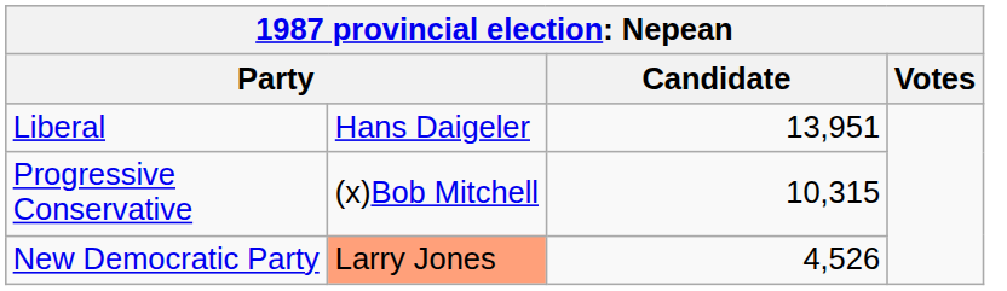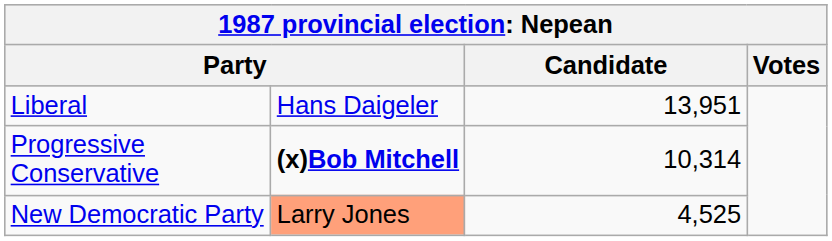 <table class="wikitable">
 <tr>
 <th colspan="6"><a href='#'>1987 provincial election</a>: Nepean</th>
 </tr>
 <tr>
 <th colspan="2" style="width: 170px">Party</th>
 <th style="width: 170px">Candidate</th>
 <th style="width: 40px">Votes</th>
 </tr>
 <tr>
 <td style="width: 160px"><a href='#'>Liberal</a></td>
 <td><a href='#'>Hans Daigeler</a></td>
 <td style="text-align:right;">13,951</td>
 </tr>
 <tr>
 <td style="width: 160px"><a href='#'>Progressive Conservative</a></td>
-<td>(x)<a href='#'>Bob Mitchell</a></td>
-<td style="text-align:right;">10,315</td>
+<td><strong>(x)<a href='#'>Bob Mitchell</a></strong></td>
+<td style="text-align:right;">10,314</td>
 </tr>
 <tr>
 <td style="width: 160px"><a href='#'>New Democratic Party</a></td>
 <td style="background: lightsalmon;">Larry Jones</td>
-<td style="text-align:right;">4,526</td>
+<td style="text-align:right;">4,525</td>
 </tr>
 </table>
